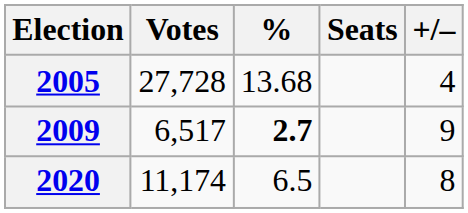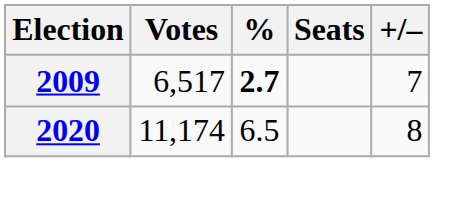 <table class=wikitable style=text-align:right>
 <tr>
 <th>Election</th>
 <th>Votes</th>
 <th>%</th>
 <th>Seats</th>
 <th>+/–</th>
 </tr>
 <tr>
-<th><a href='#'>2005</a></th>
-<td>27,728</td>
-<td>13.68</td>
-<td></td>
-<td> 4</td>
-</tr>
-<tr>
 <th><a href='#'>2009</a></th>
 <td>6,517</td>
 <td><strong>2.7</strong></td>
 <td></td>
-<td> 9</td>
+<td> 7</td>
 </tr>
 <tr>
 <th><a href='#'>2020</a></th>
 <td>11,174</td>
 <td>6.5</td>
 <td></td>
 <td> 8</td>
 </tr>
 </table>
